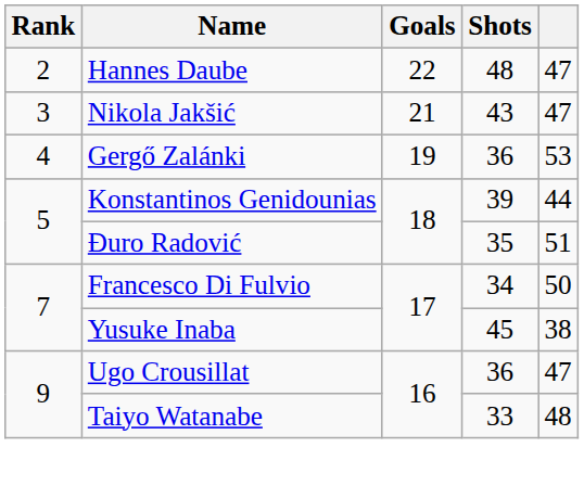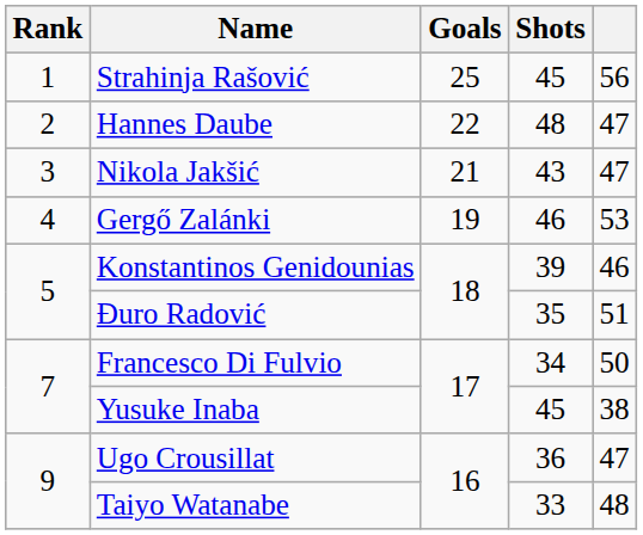 <table class="wikitable sortable" style="text-align: center;">
 <tr>
 <th>Rank</th>
 <th>Name</th>
 <th>Goals</th>
 <th>Shots</th>
 <th></th>
+</tr>
+<tr>
+<td>1</td>
+<td align="left"> <a href='#'>Strahinja Rašović</a></td>
+<td>25</td>
+<td>45</td>
+<td>56</td>
 </tr>
 <tr>
 <td>2</td>
 <td align="left"> <a href='#'>Hannes Daube</a></td>
 <td>22</td>
 <td>48</td>
 <td>47</td>
 </tr>
 <tr>
 <td>3</td>
 <td align="left"> <a href='#'>Nikola Jakšić</a></td>
 <td>21</td>
 <td>43</td>
 <td>47</td>
 </tr>
 <tr>
 <td>4</td>
 <td align="left"> <a href='#'>Gergő Zalánki</a></td>
 <td>19</td>
-<td>36</td>
+<td>46</td>
 <td>53</td>
 </tr>
 <tr>
 <td rowspan=2>5</td>
 <td align="left"> <a href='#'>Konstantinos Genidounias</a></td>
 <td rowspan=2>18</td>
 <td>39</td>
-<td>44</td>
+<td>46</td>
 </tr>
 <tr>
 <td align="left"> <a href='#'>Đuro Radović</a></td>
 <td>35</td>
 <td>51</td>
 </tr>
 <tr>
 <td rowspan=2>7</td>
 <td align="left"> <a href='#'>Francesco Di Fulvio</a></td>
 <td rowspan=2>17</td>
 <td>34</td>
 <td>50</td>
 </tr>
 <tr>
 <td align="left"> <a href='#'>Yusuke Inaba</a></td>
 <td>45</td>
 <td>38</td>
 </tr>
 <tr>
 <td rowspan=2>9</td>
 <td align="left"> <a href='#'>Ugo Crousillat</a></td>
 <td rowspan=2>16</td>
 <td>36</td>
 <td>47</td>
 </tr>
 <tr>
 <td align="left"> <a href='#'>Taiyo Watanabe</a></td>
 <td>33</td>
 <td>48</td>
 </tr>
 </table>
